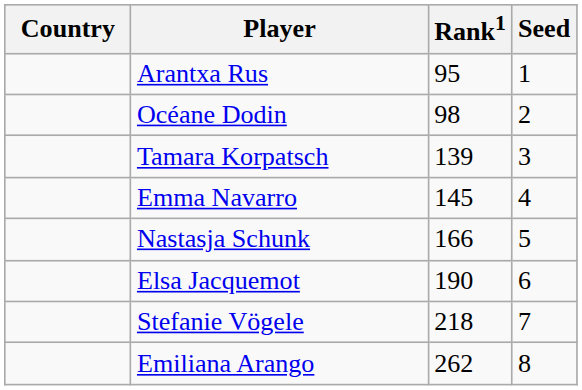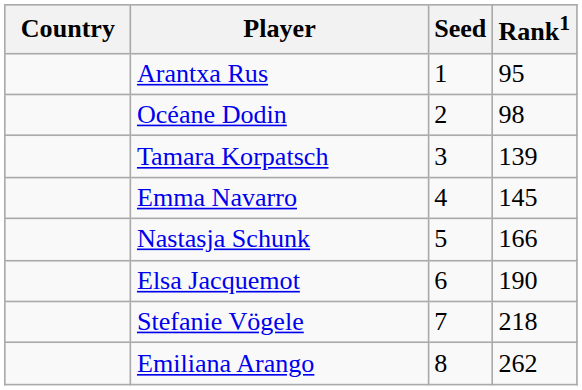 <table class="sortable wikitable">
 <tr>
 <th width="70">Country</th>
 <th width="175">Player</th>
+<th>Seed</th>
 <th>Rank<sup>1</sup></th>
-<th>Seed</th>
 </tr>
 <tr>
 <td></td>
 <td><a href='#'>Arantxa Rus</a></td>
+<td>1</td>
 <td>95</td>
-<td>1</td>
 </tr>
 <tr>
 <td></td>
 <td><a href='#'>Océane Dodin</a></td>
+<td>2</td>
 <td>98</td>
-<td>2</td>
 </tr>
 <tr>
 <td></td>
 <td><a href='#'>Tamara Korpatsch</a></td>
+<td>3</td>
 <td>139</td>
-<td>3</td>
 </tr>
 <tr>
 <td></td>
 <td><a href='#'>Emma Navarro</a></td>
+<td>4</td>
 <td>145</td>
-<td>4</td>
 </tr>
 <tr>
 <td></td>
 <td><a href='#'>Nastasja Schunk</a></td>
+<td>5</td>
 <td>166</td>
-<td>5</td>
 </tr>
 <tr>
 <td></td>
 <td><a href='#'>Elsa Jacquemot</a></td>
+<td>6</td>
 <td>190</td>
-<td>6</td>
 </tr>
 <tr>
 <td></td>
 <td><a href='#'>Stefanie Vögele</a></td>
+<td>7</td>
 <td>218</td>
-<td>7</td>
 </tr>
 <tr>
 <td></td>
 <td><a href='#'>Emiliana Arango</a></td>
+<td>8</td>
 <td>262</td>
-<td>8</td>
 </tr>
 </table>
